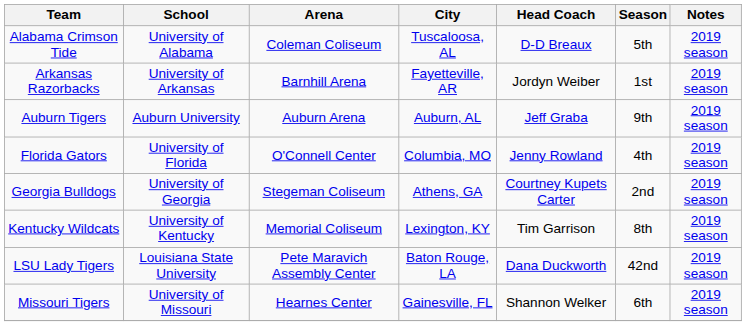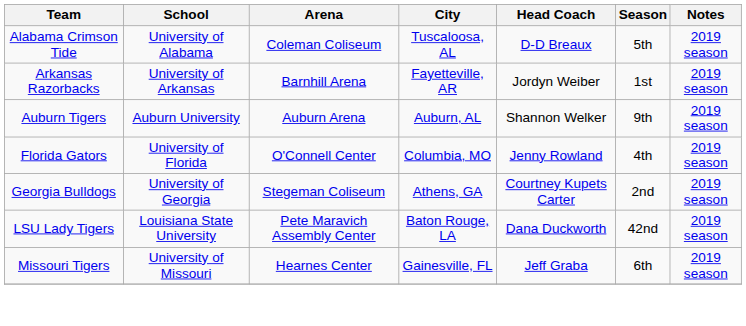 <table class="wikitable sortable" style="text-align:center;">
 <tr>
 <th>Team</th>
 <th>School</th>
 <th>Arena</th>
 <th>City</th>
 <th>Head Coach</th>
 <th>Season</th>
 <th>Notes</th>
 </tr>
 <tr>
 <td><a href='#'>Alabama Crimson Tide</a></td>
 <td><a href='#'>University of Alabama</a></td>
 <td><a href='#'>Coleman Coliseum</a></td>
 <td><a href='#'>Tuscaloosa, AL</a></td>
 <td><a href='#'>D-D Breaux</a></td>
 <td>5th</td>
 <td><a href='#'>2019 season</a></td>
 </tr>
 <tr>
 <td><a href='#'>Arkansas Razorbacks</a></td>
 <td><a href='#'>University of Arkansas</a></td>
 <td><a href='#'>Barnhill Arena</a></td>
 <td><a href='#'>Fayetteville, AR</a></td>
 <td>Jordyn Weiber</td>
 <td>1st</td>
 <td><a href='#'>2019 season</a></td>
 </tr>
 <tr>
 <td><a href='#'>Auburn Tigers</a></td>
 <td><a href='#'>Auburn University</a></td>
 <td><a href='#'>Auburn Arena</a></td>
 <td><a href='#'>Auburn, AL</a></td>
-<td><a href='#'>Jeff Graba</a></td>
+<td>Shannon Welker</td>
 <td>9th</td>
 <td><a href='#'>2019 season</a></td>
 </tr>
 <tr>
 <td><a href='#'>Florida Gators</a></td>
 <td><a href='#'>University of Florida</a></td>
 <td><a href='#'>O'Connell Center</a></td>
 <td><a href='#'>Columbia, MO</a></td>
 <td><a href='#'>Jenny Rowland</a></td>
 <td>4th</td>
 <td><a href='#'>2019 season</a></td>
 </tr>
 <tr>
 <td><a href='#'>Georgia Bulldogs</a></td>
 <td><a href='#'>University of Georgia</a></td>
 <td><a href='#'>Stegeman Coliseum</a></td>
 <td><a href='#'>Athens, GA</a></td>
 <td><a href='#'>Courtney Kupets Carter</a></td>
 <td>2nd</td>
 <td><a href='#'>2019 season</a></td>
 </tr>
 <tr>
-<td><a href='#'>Kentucky Wildcats</a></td>
-<td><a href='#'>University of Kentucky</a></td>
-<td><a href='#'>Memorial Coliseum</a></td>
-<td><a href='#'>Lexington, KY</a></td>
-<td>Tim Garrison</td>
-<td>8th</td>
-<td><a href='#'>2019 season</a></td>
-</tr>
-<tr>
 <td><a href='#'>LSU Lady Tigers</a></td>
 <td><a href='#'>Louisiana State University</a></td>
 <td><a href='#'>Pete Maravich Assembly Center</a></td>
 <td><a href='#'>Baton Rouge, LA</a></td>
 <td><a href='#'>Dana Duckworth</a></td>
 <td>42nd</td>
 <td><a href='#'>2019 season</a></td>
 </tr>
 <tr>
 <td><a href='#'>Missouri Tigers</a></td>
 <td><a href='#'>University of Missouri</a></td>
 <td><a href='#'>Hearnes Center</a></td>
 <td><a href='#'>Gainesville, FL</a></td>
-<td>Shannon Welker</td>
+<td><a href='#'>Jeff Graba</a></td>
 <td>6th</td>
 <td><a href='#'>2019 season</a></td>
 </tr>
 <tr>
 </tr>
 </table>
